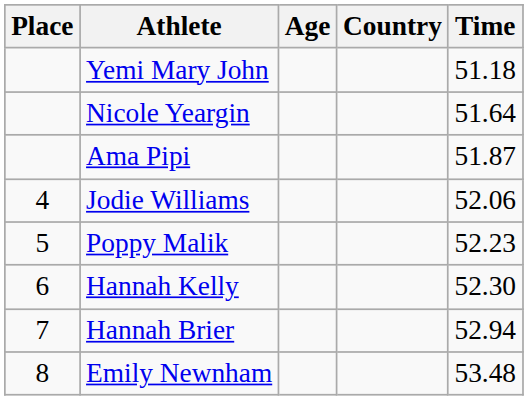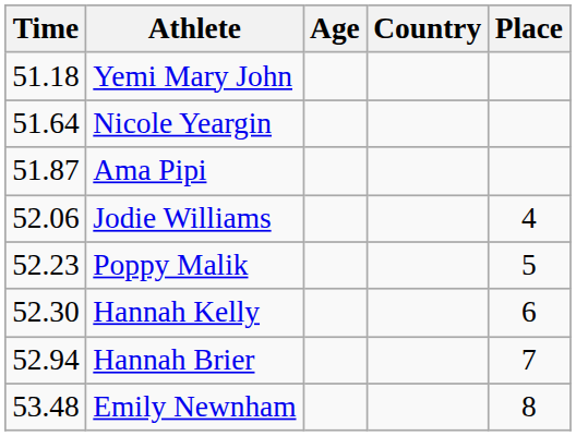 <table class="wikitable mw-datatable sortable">
 <tr>
-<th>Place</th>
+<th>Time</th>
 <th>Athlete</th>
 <th>Age</th>
 <th>Country</th>
-<th>Time</th>
+<th>Place</th>
 </tr>
 <tr>
-<td align=center></td>
+<td>51.18</td>
 <td><a href='#'>Yemi Mary John</a></td>
 <td></td>
 <td></td>
-<td>51.18</td>
+<td align=center></td>
 </tr>
 <tr>
-<td align=center></td>
+<td>51.64</td>
 <td><a href='#'>Nicole Yeargin</a></td>
 <td></td>
 <td></td>
-<td>51.64</td>
+<td align=center></td>
 </tr>
 <tr>
-<td align=center></td>
+<td>51.87</td>
 <td><a href='#'>Ama Pipi</a></td>
 <td></td>
 <td></td>
-<td>51.87</td>
+<td align=center></td>
 </tr>
 <tr>
-<td align=center>4</td>
+<td>52.06</td>
 <td><a href='#'>Jodie Williams</a></td>
 <td></td>
 <td></td>
-<td>52.06</td>
+<td align=center>4</td>
 </tr>
 <tr>
-<td align=center>5</td>
+<td>52.23</td>
 <td><a href='#'>Poppy Malik</a></td>
 <td></td>
 <td></td>
-<td>52.23</td>
+<td align=center>5</td>
 </tr>
 <tr>
-<td align=center>6</td>
+<td>52.30</td>
 <td><a href='#'>Hannah Kelly</a></td>
 <td></td>
 <td></td>
-<td>52.30</td>
+<td align=center>6</td>
 </tr>
 <tr>
-<td align=center>7</td>
+<td>52.94</td>
 <td><a href='#'>Hannah Brier</a></td>
 <td></td>
 <td></td>
-<td>52.94</td>
+<td align=center>7</td>
 </tr>
 <tr>
-<td align=center>8</td>
+<td>53.48</td>
 <td><a href='#'>Emily Newnham</a></td>
 <td></td>
 <td></td>
-<td>53.48</td>
+<td align=center>8</td>
 </tr>
 </table>
